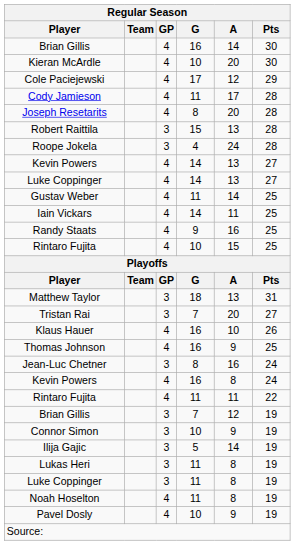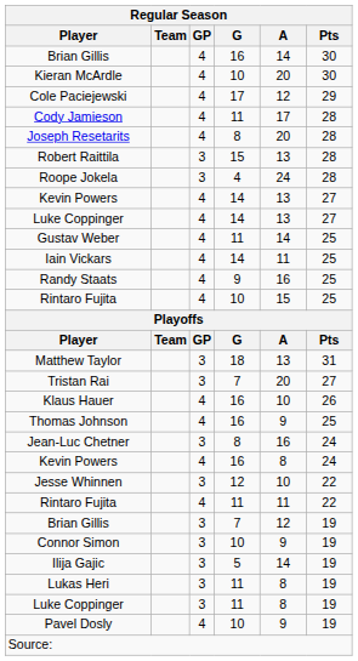 <table class="wikitable sortable" style="text-align:center;">
 <tr>
 <th colspan="6">Regular Season</th>
 </tr>
 <tr>
 <th class="unsortable" width="175">Player</th>
 <th>Team</th>
 <th>GP</th>
 <th width="50">G</th>
 <th width="50">A</th>
 <th width="50">Pts</th>
 </tr>
 <tr>
 <td>Brian Gillis</td>
 <td></td>
 <td>4</td>
 <td>16</td>
 <td>14</td>
 <td>30</td>
 </tr>
 <tr>
 <td>Kieran McArdle</td>
 <td></td>
 <td>4</td>
 <td>10</td>
 <td>20</td>
 <td>30</td>
 </tr>
 <tr>
 <td>Cole Paciejewski</td>
 <td></td>
 <td>4</td>
 <td>17</td>
 <td>12</td>
 <td>29</td>
 </tr>
 <tr>
 <td><a href='#'>Cody Jamieson</a></td>
 <td></td>
 <td>4</td>
 <td>11</td>
 <td>17</td>
 <td>28</td>
 </tr>
 <tr>
 <td><a href='#'>Joseph Resetarits</a></td>
 <td></td>
 <td>4</td>
 <td>8</td>
 <td>20</td>
 <td>28</td>
 </tr>
 <tr>
 <td>Robert Raittila</td>
 <td></td>
 <td>3</td>
 <td>15</td>
 <td>13</td>
 <td>28</td>
 </tr>
 <tr>
 <td>Roope Jokela</td>
 <td></td>
 <td>3</td>
 <td>4</td>
 <td>24</td>
 <td>28</td>
 </tr>
 <tr>
 <td>Kevin Powers</td>
 <td></td>
 <td>4</td>
 <td>14</td>
 <td>13</td>
 <td>27</td>
 </tr>
 <tr>
 <td>Luke Coppinger</td>
 <td></td>
 <td>4</td>
 <td>14</td>
 <td>13</td>
 <td>27</td>
 </tr>
 <tr>
 <td>Gustav Weber</td>
 <td></td>
 <td>4</td>
 <td>11</td>
 <td>14</td>
 <td>25</td>
 </tr>
 <tr>
 <td>Iain Vickars</td>
 <td></td>
 <td>4</td>
 <td>14</td>
 <td>11</td>
 <td>25</td>
 </tr>
 <tr>
 <td>Randy Staats</td>
 <td></td>
 <td>4</td>
 <td>9</td>
 <td>16</td>
 <td>25</td>
 </tr>
 <tr>
 <td>Rintaro Fujita</td>
 <td></td>
 <td>4</td>
 <td>10</td>
 <td>15</td>
 <td>25</td>
 </tr>
 <tr>
 <th colspan="6">Playoffs</th>
 </tr>
 <tr>
 <th>Player</th>
 <th>Team</th>
 <th>GP</th>
 <th>G</th>
 <th>A</th>
 <th>Pts</th>
 </tr>
 <tr>
 <td>Matthew Taylor</td>
 <td></td>
 <td>3</td>
 <td>18</td>
 <td>13</td>
 <td>31</td>
 </tr>
 <tr>
 <td>Tristan Rai</td>
 <td></td>
 <td>3</td>
 <td>7</td>
 <td>20</td>
 <td>27</td>
 </tr>
 <tr>
 <td>Klaus Hauer</td>
 <td></td>
 <td>4</td>
 <td>16</td>
 <td>10</td>
 <td>26</td>
 </tr>
 <tr>
 <td>Thomas Johnson</td>
 <td></td>
 <td>4</td>
 <td>16</td>
 <td>9</td>
 <td>25</td>
 </tr>
 <tr>
 <td>Jean-Luc Chetner</td>
 <td></td>
 <td>3</td>
 <td>8</td>
 <td>16</td>
 <td>24</td>
 </tr>
 <tr>
 <td>Kevin Powers</td>
 <td></td>
 <td>4</td>
 <td>16</td>
 <td>8</td>
 <td>24</td>
 </tr>
 <tr>
+<td>Jesse Whinnen</td>
+<td></td>
+<td>3</td>
+<td>12</td>
+<td>10</td>
+<td>22</td>
+</tr>
+<tr>
 <td>Rintaro Fujita</td>
 <td></td>
 <td>4</td>
 <td>11</td>
 <td>11</td>
 <td>22</td>
 </tr>
 <tr>
 <td>Brian Gillis</td>
 <td></td>
 <td>3</td>
 <td>7</td>
 <td>12</td>
 <td>19</td>
 </tr>
 <tr>
 <td>Connor Simon</td>
 <td></td>
 <td>3</td>
 <td>10</td>
 <td>9</td>
 <td>19</td>
 </tr>
 <tr>
 <td>Ilija Gajic</td>
 <td></td>
 <td>3</td>
 <td>5</td>
 <td>14</td>
 <td>19</td>
 </tr>
 <tr>
 <td>Lukas Heri</td>
 <td></td>
 <td>3</td>
 <td>11</td>
 <td>8</td>
 <td>19</td>
 </tr>
 <tr>
 <td>Luke Coppinger</td>
 <td></td>
 <td>3</td>
 <td>11</td>
 <td>8</td>
 <td>19</td>
 </tr>
 <tr>
-<td>Noah Hoselton</td>
-<td></td>
-<td>4</td>
-<td>11</td>
-<td>8</td>
-<td>19</td>
-</tr>
-<tr>
 <td>Pavel Dosly</td>
 <td></td>
 <td>4</td>
 <td>10</td>
 <td>9</td>
 <td>19</td>
 </tr>
 <tr>
 <td colspan="6" align="left">Source:</td>
 </tr>
 </table>
